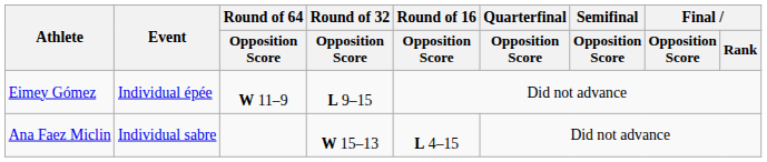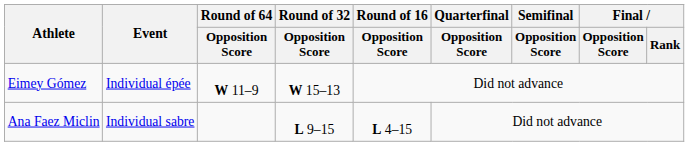 <table class="wikitable" style="font-size:90%">
 <tr>
 <th rowspan="2">Athlete</th>
 <th rowspan="2">Event</th>
 <th>Round of 64</th>
 <th>Round of 32</th>
 <th>Round of 16</th>
 <th>Quarterfinal</th>
 <th>Semifinal</th>
 <th colspan=2>Final / </th>
 </tr>
 <tr style="font-size:95%">
 <th>Opposition <br> Score</th>
 <th>Opposition <br> Score</th>
 <th>Opposition <br> Score</th>
 <th>Opposition <br> Score</th>
 <th>Opposition <br> Score</th>
 <th>Opposition <br> Score</th>
 <th>Rank</th>
 </tr>
 <tr align=center>
 <td align=left><a href='#'>Eimey Gómez</a></td>
 <td align=left><a href='#'>Individual épée</a></td>
 <td><br><strong>W</strong> 11–9</td>
-<td><br><strong>L</strong> 9–15</td>
+<td><br><strong>W</strong> 15–13</td>
 <td colspan=5>Did not advance</td>
 </tr>
 <tr align=center>
 <td align=left><a href='#'>Ana Faez Miclin</a></td>
 <td align=left><a href='#'>Individual sabre</a></td>
 <td></td>
-<td><br><strong>W</strong> 15–13</td>
+<td><br><strong>L</strong> 9–15</td>
 <td><br><strong>L</strong> 4–15</td>
 <td colspan=4>Did not advance</td>
 </tr>
 </table>
